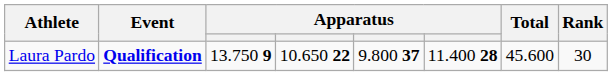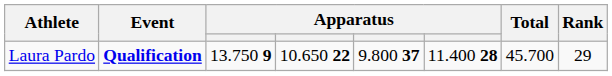 <table class="wikitable" style="font-size:90%">
 <tr>
 <th rowspan=2>Athlete</th>
 <th rowspan=2>Event</th>
 <th colspan =4>Apparatus</th>
 <th rowspan=2>Total</th>
 <th rowspan=2>Rank</th>
 </tr>
 <tr style="font-size:95%">
 <th></th>
 <th></th>
 <th></th>
 <th></th>
 </tr>
 <tr align=center>
 <td align=left><a href='#'>Laura Pardo</a></td>
 <td align=left><strong><a href='#'>Qualification</a></strong></td>
 <td>13.750	<strong>9	</strong></td>
 <td>10.650	<strong>22</strong></td>
 <td>9.800	<strong>37</strong></td>
 <td>11.400	<strong>28</strong></td>
-<td>45.600</td>
-<td>30</td>
+<td>45.700</td>
+<td>29</td>
 </tr>
 </table>
